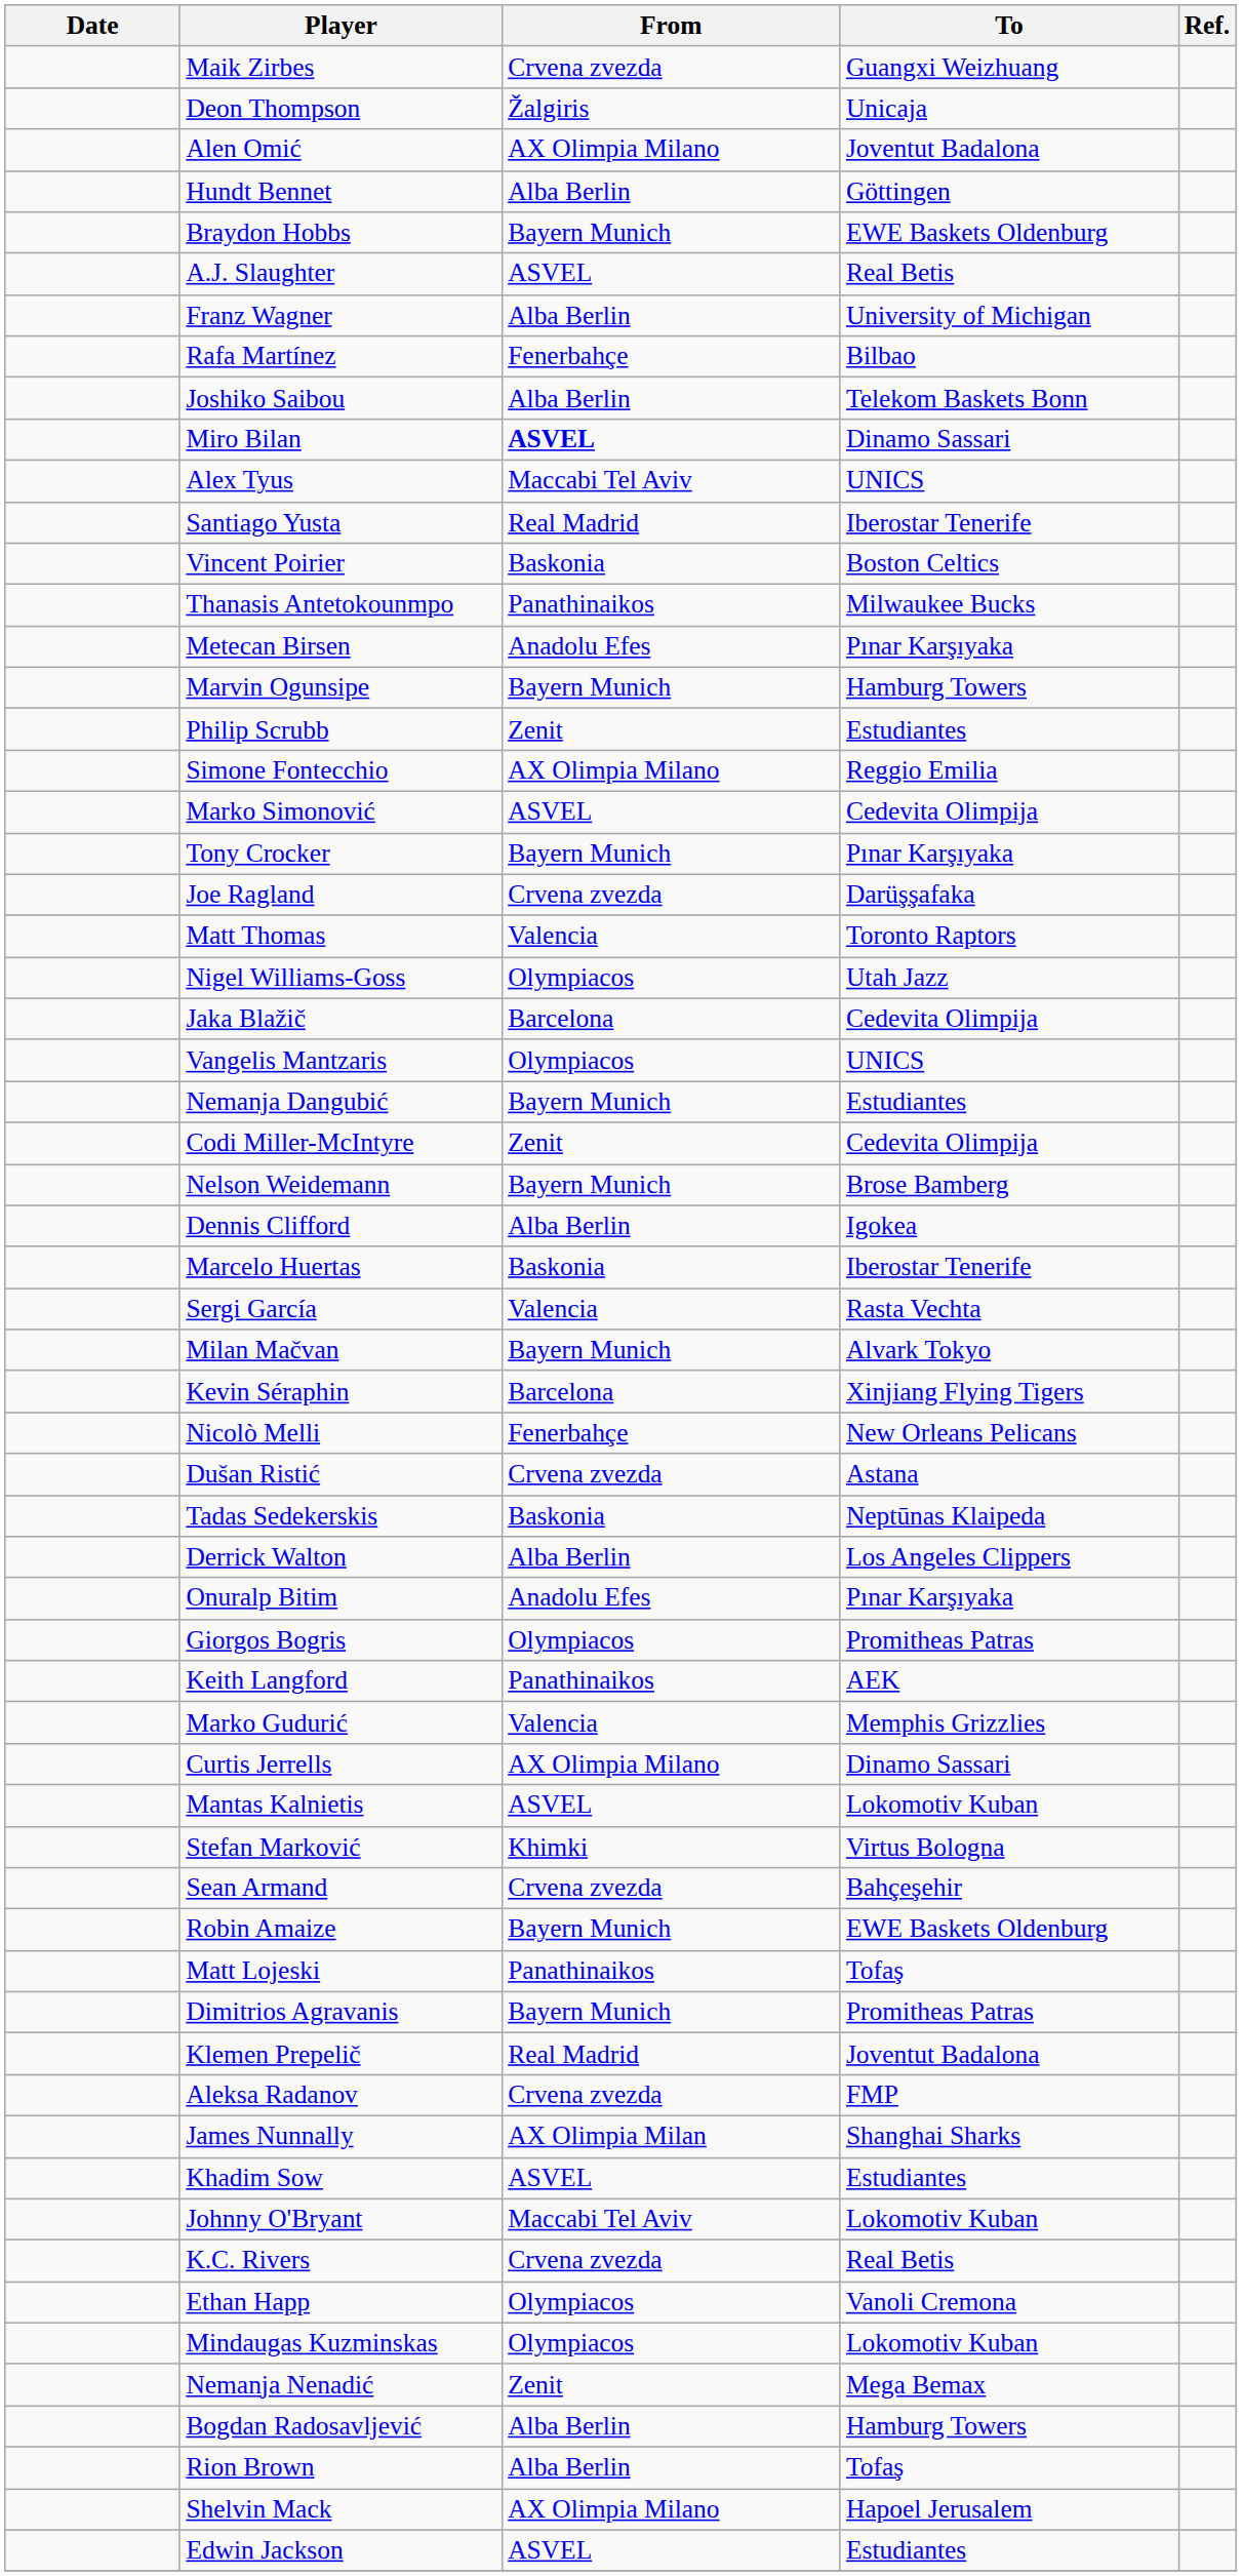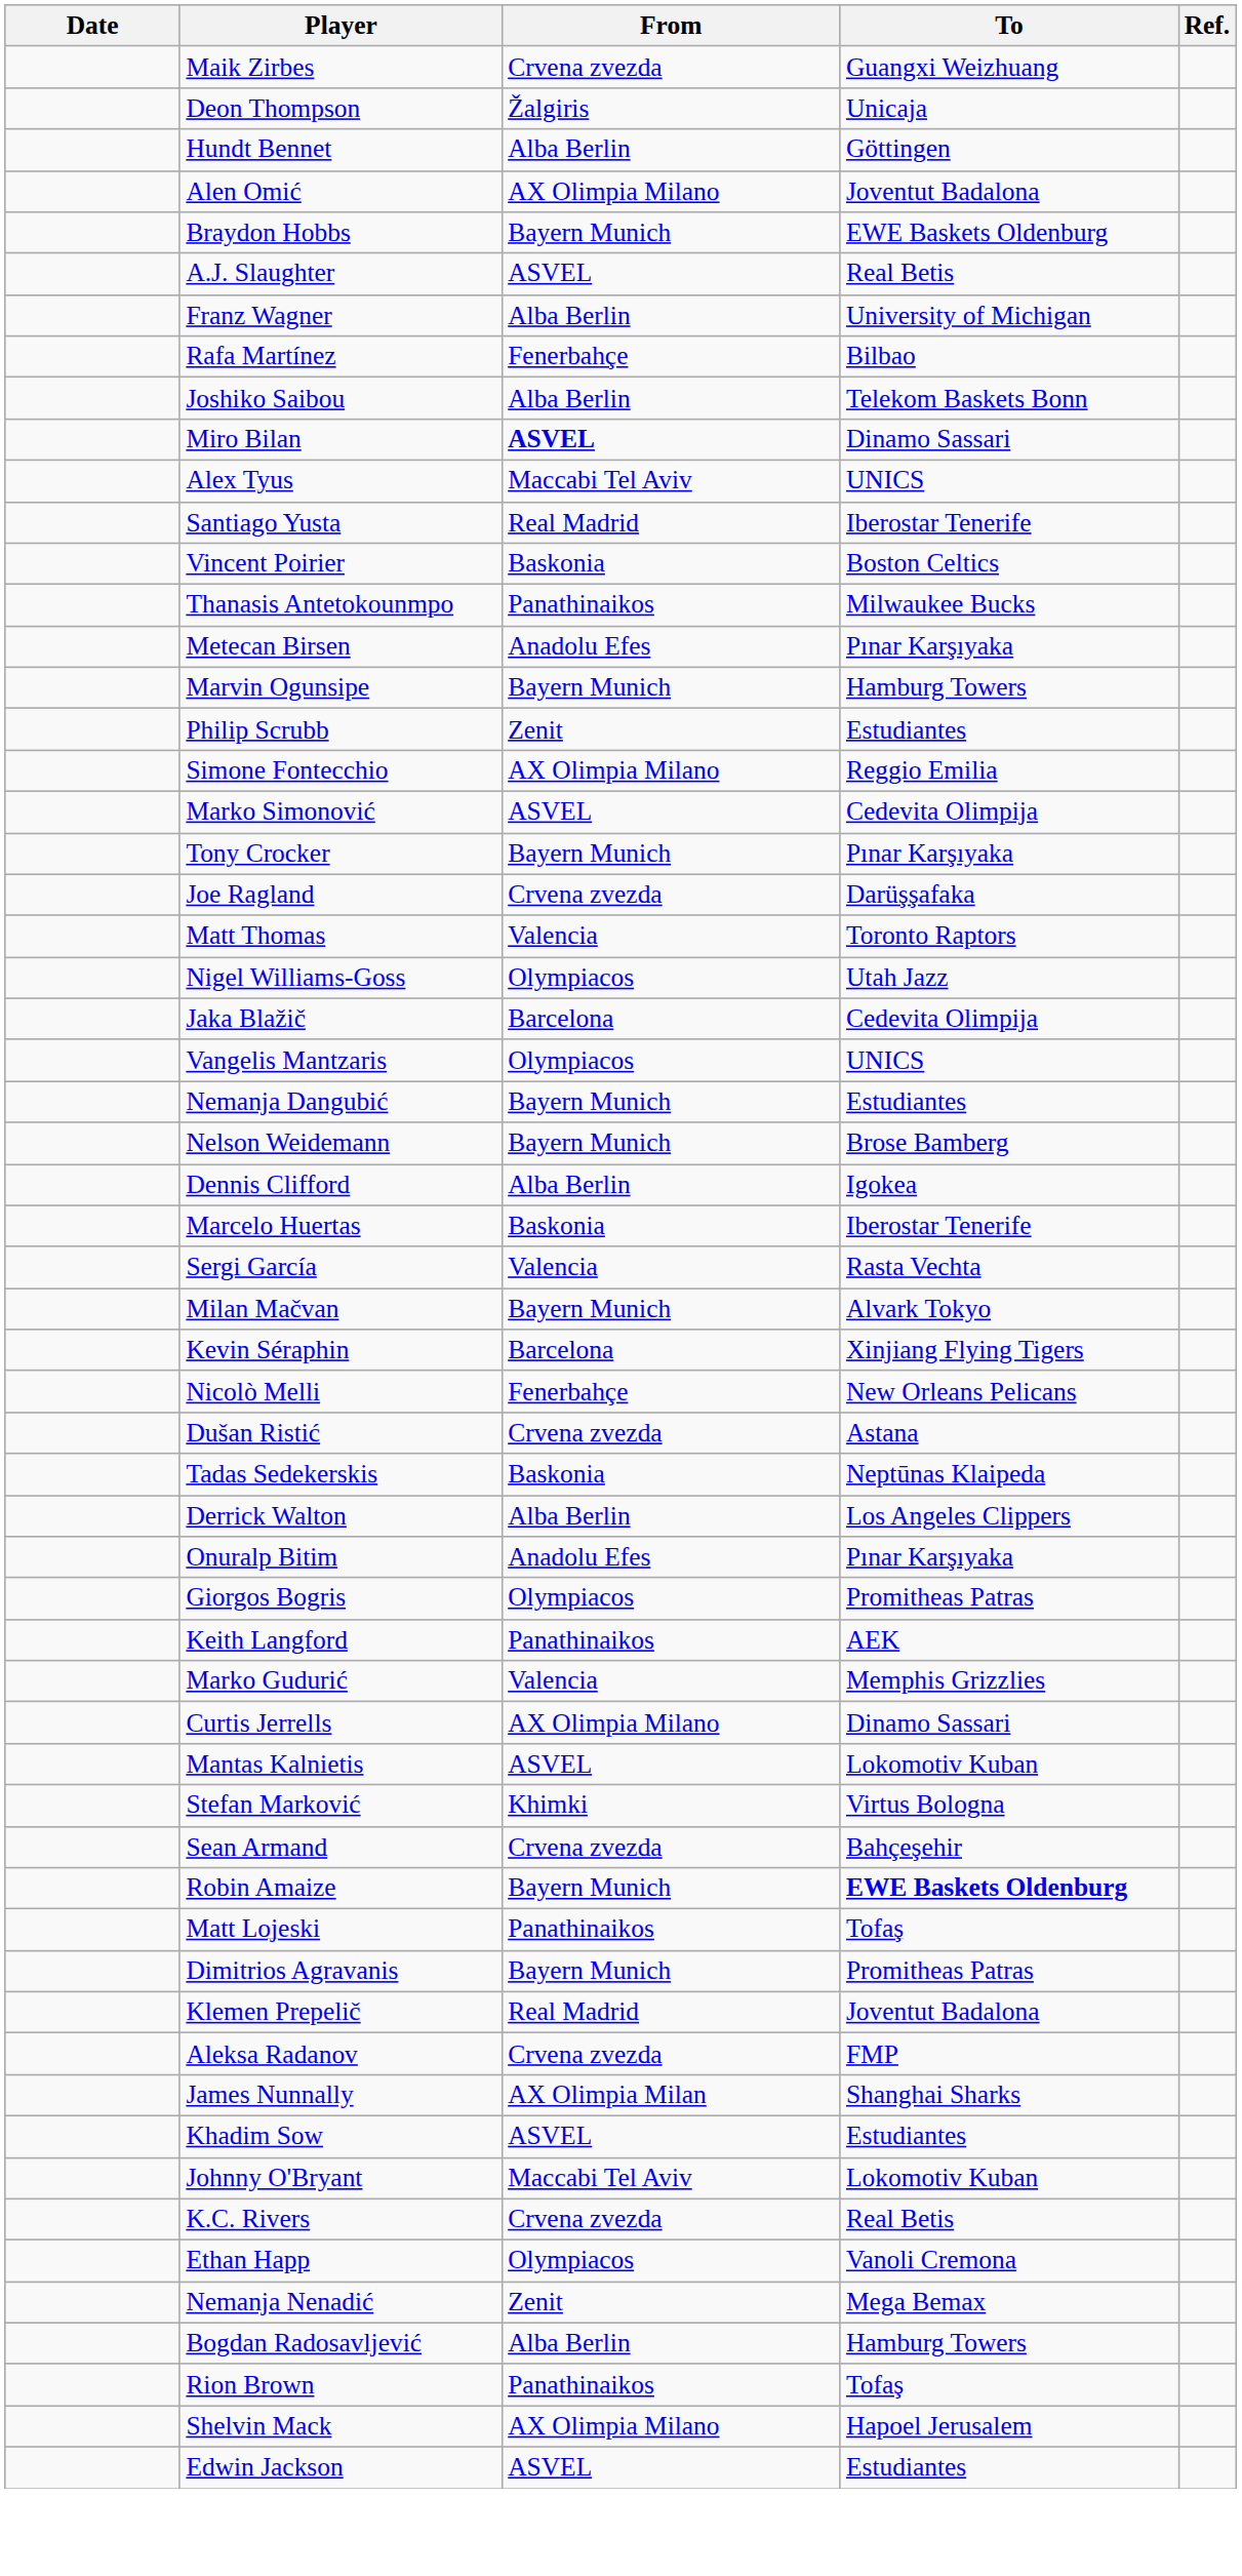 <table class="wikitable sortable">
 <tr>
 <th width=100>Date</th>
 <th width=190>Player</th>
 <th style="width:200px;">From</th>
 <th style="width:200px;">To</th>
 <th>Ref.</th>
 </tr>
 <tr>
 <td></td>
 <td> <a href='#'>Maik Zirbes</a></td>
 <td> <a href='#'>Crvena zvezda</a></td>
 <td> <a href='#'>Guangxi Weizhuang</a></td>
 <td></td>
 </tr>
 <tr>
 <td></td>
 <td> <a href='#'>Deon Thompson</a></td>
 <td> <a href='#'>Žalgiris</a></td>
 <td> <a href='#'>Unicaja</a></td>
 <td></td>
 </tr>
 <tr>
 <td></td>
-<td> <a href='#'>Alen Omić</a></td>
-<td> <a href='#'>AX Olimpia Milano</a></td>
-<td> <a href='#'>Joventut Badalona</a></td>
+<td> <a href='#'>Hundt Bennet</a></td>
+<td> <a href='#'>Alba Berlin</a></td>
+<td> <a href='#'>Göttingen</a></td>
 <td></td>
 </tr>
 <tr>
 <td></td>
-<td> <a href='#'>Hundt Bennet</a></td>
-<td> <a href='#'>Alba Berlin</a></td>
-<td> <a href='#'>Göttingen</a></td>
+<td> <a href='#'>Alen Omić</a></td>
+<td> <a href='#'>AX Olimpia Milano</a></td>
+<td> <a href='#'>Joventut Badalona</a></td>
 <td></td>
 </tr>
 <tr>
 <td></td>
 <td> <a href='#'>Braydon Hobbs</a></td>
 <td> <a href='#'>Bayern Munich</a></td>
 <td> <a href='#'>EWE Baskets Oldenburg</a></td>
 <td></td>
 </tr>
 <tr>
 <td></td>
 <td> <a href='#'>A.J. Slaughter</a></td>
 <td> <a href='#'>ASVEL</a></td>
 <td> <a href='#'>Real Betis</a></td>
 <td></td>
 </tr>
 <tr>
 <td></td>
 <td> <a href='#'>Franz Wagner</a></td>
 <td> <a href='#'>Alba Berlin</a></td>
 <td> <a href='#'>University of Michigan</a></td>
 <td></td>
 </tr>
 <tr>
 <td></td>
 <td> <a href='#'>Rafa Martínez</a></td>
 <td> <a href='#'>Fenerbahçe</a></td>
 <td> <a href='#'>Bilbao</a></td>
 <td></td>
 </tr>
 <tr>
 <td></td>
 <td> <a href='#'>Joshiko Saibou</a></td>
 <td> <a href='#'>Alba Berlin</a></td>
 <td> <a href='#'>Telekom Baskets Bonn</a></td>
 <td></td>
 </tr>
 <tr>
 <td></td>
 <td> <a href='#'>Miro Bilan</a></td>
 <td><strong> <a href='#'>ASVEL</a></strong></td>
 <td> <a href='#'>Dinamo Sassari</a></td>
 <td></td>
 </tr>
 <tr>
 <td></td>
 <td> <a href='#'>Alex Tyus</a></td>
 <td> <a href='#'>Maccabi Tel Aviv</a></td>
 <td> <a href='#'>UNICS</a></td>
 <td></td>
 </tr>
 <tr>
 <td></td>
 <td> <a href='#'>Santiago Yusta</a></td>
 <td> <a href='#'>Real Madrid</a></td>
 <td> <a href='#'>Iberostar Tenerife</a></td>
 <td></td>
 </tr>
 <tr>
 <td></td>
 <td> <a href='#'>Vincent Poirier</a></td>
 <td> <a href='#'>Baskonia</a></td>
 <td> <a href='#'>Boston Celtics</a></td>
 <td></td>
 </tr>
 <tr>
 <td></td>
 <td> <a href='#'>Thanasis Antetokounmpo</a></td>
 <td> <a href='#'>Panathinaikos</a></td>
 <td> <a href='#'>Milwaukee Bucks</a></td>
 <td></td>
 </tr>
 <tr>
 <td></td>
 <td> <a href='#'>Metecan Birsen</a></td>
 <td> <a href='#'>Anadolu Efes</a></td>
 <td> <a href='#'>Pınar Karşıyaka</a></td>
 <td></td>
 </tr>
 <tr>
 <td></td>
 <td> <a href='#'>Marvin Ogunsipe</a></td>
 <td> <a href='#'>Bayern Munich</a></td>
 <td> <a href='#'>Hamburg Towers</a></td>
 <td></td>
 </tr>
 <tr>
 <td></td>
 <td> <a href='#'>Philip Scrubb</a></td>
 <td> <a href='#'>Zenit</a></td>
 <td> <a href='#'>Estudiantes</a></td>
 <td></td>
 </tr>
 <tr>
 <td></td>
 <td> <a href='#'>Simone Fontecchio</a></td>
 <td> <a href='#'>AX Olimpia Milano</a></td>
 <td> <a href='#'>Reggio Emilia</a></td>
 <td></td>
 </tr>
 <tr>
 <td></td>
 <td> <a href='#'>Marko Simonović</a></td>
 <td> <a href='#'>ASVEL</a></td>
 <td> <a href='#'>Cedevita Olimpija</a></td>
 <td></td>
 </tr>
 <tr>
 <td></td>
 <td> <a href='#'>Tony Crocker</a></td>
 <td> <a href='#'>Bayern Munich</a></td>
 <td> <a href='#'>Pınar Karşıyaka</a></td>
 <td></td>
 </tr>
 <tr>
 <td></td>
 <td> <a href='#'>Joe Ragland</a></td>
 <td> <a href='#'>Crvena zvezda</a></td>
 <td> <a href='#'>Darüşşafaka</a></td>
 <td></td>
 </tr>
 <tr>
 <td></td>
 <td> <a href='#'>Matt Thomas</a></td>
 <td> <a href='#'>Valencia</a></td>
 <td> <a href='#'>Toronto Raptors</a></td>
 <td></td>
 </tr>
 <tr>
 <td></td>
 <td> <a href='#'>Nigel Williams-Goss</a></td>
 <td> <a href='#'>Olympiacos</a></td>
 <td> <a href='#'>Utah Jazz</a></td>
 <td></td>
 </tr>
 <tr>
 <td></td>
 <td> <a href='#'>Jaka Blažič</a></td>
 <td> <a href='#'>Barcelona</a></td>
 <td> <a href='#'>Cedevita Olimpija</a></td>
 <td></td>
 </tr>
 <tr>
 <td></td>
 <td> <a href='#'>Vangelis Mantzaris</a></td>
 <td> <a href='#'>Olympiacos</a></td>
 <td> <a href='#'>UNICS</a></td>
 <td></td>
 </tr>
 <tr>
 <td></td>
 <td> <a href='#'>Nemanja Dangubić</a></td>
 <td> <a href='#'>Bayern Munich</a></td>
 <td> <a href='#'>Estudiantes</a></td>
 <td></td>
 </tr>
 <tr>
 <td></td>
-<td> <a href='#'>Codi Miller-McIntyre</a></td>
-<td> <a href='#'>Zenit</a></td>
-<td> <a href='#'>Cedevita Olimpija</a></td>
-<td></td>
-</tr>
-<tr>
-<td></td>
 <td> <a href='#'>Nelson Weidemann</a></td>
 <td> <a href='#'>Bayern Munich</a></td>
 <td> <a href='#'>Brose Bamberg</a></td>
 <td></td>
 </tr>
 <tr>
 <td></td>
 <td> <a href='#'>Dennis Clifford</a></td>
 <td> <a href='#'>Alba Berlin</a></td>
 <td> <a href='#'>Igokea</a></td>
 <td></td>
 </tr>
 <tr>
 <td></td>
 <td> <a href='#'>Marcelo Huertas</a></td>
 <td> <a href='#'>Baskonia</a></td>
 <td> <a href='#'>Iberostar Tenerife</a></td>
 <td></td>
 </tr>
 <tr>
 <td></td>
 <td> <a href='#'>Sergi García</a></td>
 <td> <a href='#'>Valencia</a></td>
 <td> <a href='#'>Rasta Vechta</a></td>
 <td></td>
 </tr>
 <tr>
 <td></td>
 <td> <a href='#'>Milan Mačvan</a></td>
 <td> <a href='#'>Bayern Munich</a></td>
 <td> <a href='#'>Alvark Tokyo</a></td>
 <td></td>
 </tr>
 <tr>
 <td></td>
 <td> <a href='#'>Kevin Séraphin</a></td>
 <td> <a href='#'>Barcelona</a></td>
 <td> <a href='#'>Xinjiang Flying Tigers</a></td>
 <td></td>
 </tr>
 <tr>
 <td></td>
 <td> <a href='#'>Nicolò Melli</a></td>
 <td> <a href='#'>Fenerbahçe</a></td>
 <td> <a href='#'>New Orleans Pelicans</a></td>
 <td></td>
 </tr>
 <tr>
 <td></td>
 <td> <a href='#'>Dušan Ristić</a></td>
 <td> <a href='#'>Crvena zvezda</a></td>
 <td> <a href='#'>Astana</a></td>
 <td></td>
 </tr>
 <tr>
 <td></td>
 <td> <a href='#'>Tadas Sedekerskis</a></td>
 <td> <a href='#'>Baskonia</a></td>
 <td> <a href='#'>Neptūnas Klaipeda</a></td>
 <td></td>
 </tr>
 <tr>
 <td></td>
 <td> <a href='#'>Derrick Walton</a></td>
 <td> <a href='#'>Alba Berlin</a></td>
 <td> <a href='#'>Los Angeles Clippers</a></td>
 <td></td>
 </tr>
 <tr>
 <td></td>
 <td> <a href='#'>Onuralp Bitim</a></td>
 <td> <a href='#'>Anadolu Efes</a></td>
 <td> <a href='#'>Pınar Karşıyaka</a></td>
 <td></td>
 </tr>
 <tr>
 <td></td>
 <td> <a href='#'>Giorgos Bogris</a></td>
 <td> <a href='#'>Olympiacos</a></td>
 <td> <a href='#'>Promitheas Patras</a></td>
 <td></td>
 </tr>
 <tr>
 <td></td>
 <td> <a href='#'>Keith Langford</a></td>
 <td> <a href='#'>Panathinaikos</a></td>
 <td> <a href='#'>AEK</a></td>
 <td></td>
 </tr>
 <tr>
 <td></td>
 <td> <a href='#'>Marko Gudurić</a></td>
 <td> <a href='#'>Valencia</a></td>
 <td> <a href='#'>Memphis Grizzlies</a></td>
 <td></td>
 </tr>
 <tr>
 <td></td>
 <td> <a href='#'>Curtis Jerrells</a></td>
 <td> <a href='#'>AX Olimpia Milano</a></td>
 <td> <a href='#'>Dinamo Sassari</a></td>
 <td></td>
 </tr>
 <tr>
 <td></td>
 <td> <a href='#'>Mantas Kalnietis</a></td>
 <td> <a href='#'>ASVEL</a></td>
 <td> <a href='#'>Lokomotiv Kuban</a></td>
 <td></td>
 </tr>
 <tr>
 <td></td>
 <td> <a href='#'>Stefan Marković</a></td>
 <td> <a href='#'>Khimki</a></td>
 <td> <a href='#'>Virtus Bologna</a></td>
 <td></td>
 </tr>
 <tr>
 <td></td>
 <td> <a href='#'>Sean Armand</a></td>
 <td> <a href='#'>Crvena zvezda</a></td>
 <td> <a href='#'>Bahçeşehir</a></td>
 <td></td>
 </tr>
 <tr>
 <td></td>
 <td> <a href='#'>Robin Amaize</a></td>
 <td> <a href='#'>Bayern Munich</a></td>
-<td> <a href='#'>EWE Baskets Oldenburg</a></td>
+<td><strong> <a href='#'>EWE Baskets Oldenburg</a></strong></td>
 <td></td>
 </tr>
 <tr>
 <td></td>
 <td> <a href='#'>Matt Lojeski</a></td>
 <td> <a href='#'>Panathinaikos</a></td>
 <td> <a href='#'>Tofaş</a></td>
 <td></td>
 </tr>
 <tr>
 <td></td>
 <td> <a href='#'>Dimitrios Agravanis</a></td>
 <td> <a href='#'>Bayern Munich</a></td>
 <td> <a href='#'>Promitheas Patras</a></td>
 <td></td>
 </tr>
 <tr>
 <td></td>
 <td> <a href='#'>Klemen Prepelič</a></td>
 <td> <a href='#'>Real Madrid</a></td>
 <td> <a href='#'>Joventut Badalona</a></td>
 <td></td>
 </tr>
 <tr>
 <td></td>
 <td> <a href='#'>Aleksa Radanov</a></td>
 <td> <a href='#'>Crvena zvezda</a></td>
 <td> <a href='#'>FMP</a></td>
 <td></td>
 </tr>
 <tr>
 <td></td>
 <td> <a href='#'>James Nunnally</a></td>
 <td> <a href='#'>AX Olimpia Milan</a></td>
 <td> <a href='#'>Shanghai Sharks</a></td>
 <td></td>
 </tr>
 <tr>
 <td></td>
 <td> <a href='#'>Khadim Sow</a></td>
 <td> <a href='#'>ASVEL</a></td>
 <td> <a href='#'>Estudiantes</a></td>
 <td></td>
 </tr>
 <tr>
 <td></td>
 <td> <a href='#'>Johnny O'Bryant</a></td>
 <td> <a href='#'>Maccabi Tel Aviv</a></td>
 <td> <a href='#'>Lokomotiv Kuban</a></td>
 <td></td>
 </tr>
 <tr>
 <td></td>
 <td> <a href='#'>K.C. Rivers</a></td>
 <td> <a href='#'>Crvena zvezda</a></td>
 <td> <a href='#'>Real Betis</a></td>
 <td></td>
 </tr>
 <tr>
 <td></td>
 <td> <a href='#'>Ethan Happ</a></td>
 <td> <a href='#'>Olympiacos</a></td>
 <td> <a href='#'>Vanoli Cremona</a></td>
 <td></td>
 </tr>
 <tr>
 <td></td>
-<td> <a href='#'>Mindaugas Kuzminskas</a></td>
-<td> <a href='#'>Olympiacos</a></td>
-<td> <a href='#'>Lokomotiv Kuban</a></td>
-<td></td>
-</tr>
-<tr>
-<td></td>
 <td> <a href='#'>Nemanja Nenadić</a></td>
 <td> <a href='#'>Zenit</a></td>
 <td> <a href='#'>Mega Bemax</a></td>
 <td></td>
 </tr>
 <tr>
 <td></td>
 <td> <a href='#'>Bogdan Radosavljević</a></td>
 <td> <a href='#'>Alba Berlin</a></td>
 <td> <a href='#'>Hamburg Towers</a></td>
 <td></td>
 </tr>
 <tr>
 <td></td>
 <td> <a href='#'>Rion Brown</a></td>
-<td> <a href='#'>Alba Berlin</a></td>
+<td> <a href='#'>Panathinaikos</a></td>
 <td> <a href='#'>Tofaş</a></td>
 <td></td>
 </tr>
 <tr>
 <td></td>
 <td> <a href='#'>Shelvin Mack</a></td>
 <td> <a href='#'>AX Olimpia Milano</a></td>
 <td> <a href='#'>Hapoel Jerusalem</a></td>
 <td></td>
 </tr>
 <tr>
 <td></td>
 <td> <a href='#'>Edwin Jackson</a></td>
 <td> <a href='#'>ASVEL</a></td>
 <td> <a href='#'>Estudiantes</a></td>
 <td></td>
 </tr>
 <tr>
 </tr>
 </table>
